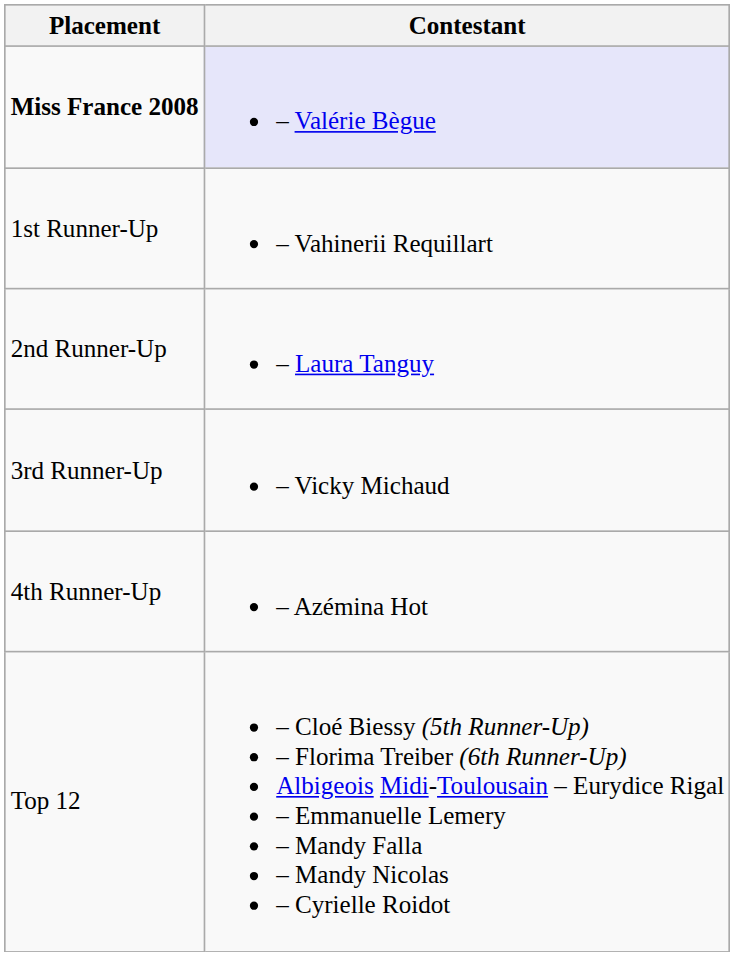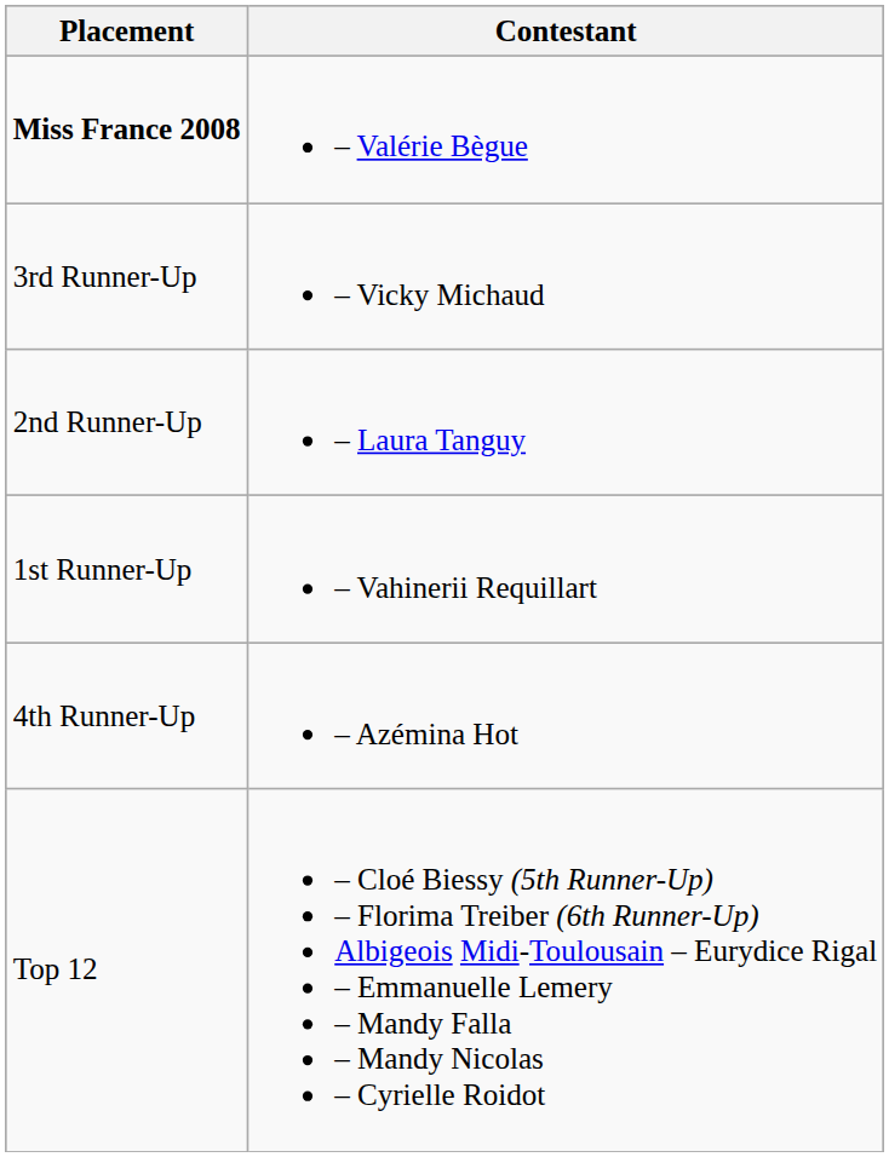 <table class="wikitable sortable" style="font-size:95%;">
 <tr>
 <th>Placement</th>
 <th>Contestant</th>
 </tr>
 <tr>
 <td><strong>Miss France 2008</strong></td>
-<td style="background: lavender;"><br><ul><li> – <a href='#'>Valérie Bègue</a></li></ul></td>
+<td><br><ul><li> – <a href='#'>Valérie Bègue</a></li></ul></td>
 </tr>
 <tr>
-<td>1st Runner-Up</td>
-<td><br><ul><li> – Vahinerii Requillart</li></ul></td>
+<td>3rd Runner-Up</td>
+<td><br><ul><li> – Vicky Michaud</li></ul></td>
 </tr>
 <tr>
 <td>2nd Runner-Up</td>
 <td><br><ul><li> – <a href='#'>Laura Tanguy</a></li></ul></td>
 </tr>
 <tr>
-<td>3rd Runner-Up</td>
-<td><br><ul><li> – Vicky Michaud</li></ul></td>
+<td>1st Runner-Up</td>
+<td><br><ul><li> – Vahinerii Requillart</li></ul></td>
 </tr>
 <tr>
 <td>4th Runner-Up</td>
 <td><br><ul><li> – Azémina Hot</li></ul></td>
 </tr>
 <tr>
 <td>Top 12</td>
 <td><br><ul><li> – Cloé Biessy <em>(5th Runner-Up)</em></li><li> – Florima Treiber <em>(6th Runner-Up)</em></li><li> <a href='#'>Albigeois</a> <a href='#'>Midi</a>-<a href='#'>Toulousain</a> – Eurydice Rigal</li><li> – Emmanuelle Lemery</li><li> – Mandy Falla</li><li> – Mandy Nicolas</li><li> – Cyrielle Roidot</li></ul></td>
 </tr>
 </table>
